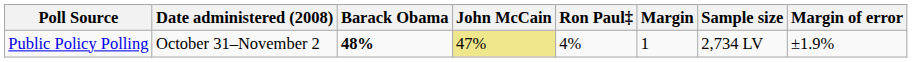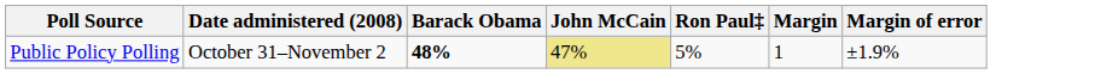 <table class="wikitable collapsible">
 <tr>
 <th>Poll Source</th>
 <th>Date administered (2008)</th>
 <th>Barack Obama</th>
 <th>John McCain</th>
 <th>Ron Paul‡</th>
 <th>Margin</th>
-<th>Sample size</th>
 <th>Margin of error</th>
 </tr>
 <tr>
 <td><a href='#'>Public Policy Polling</a></td>
 <td>October 31–November 2</td>
 <td><strong>48%</strong></td>
 <td style="background: khaki;">47%</td>
-<td>4%</td>
+<td>5%</td>
 <td>1</td>
-<td>2,734 LV</td>
 <td>±1.9%</td>
 </tr>
 </table>
